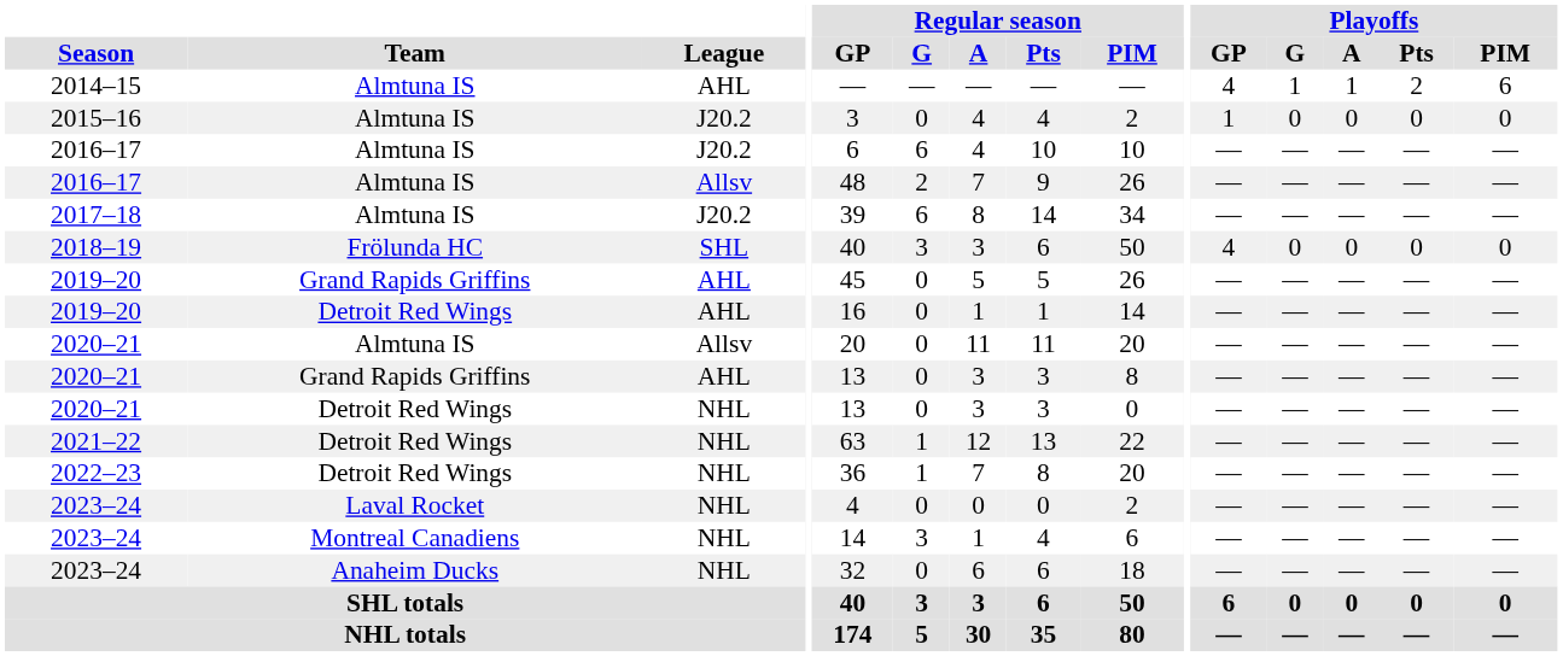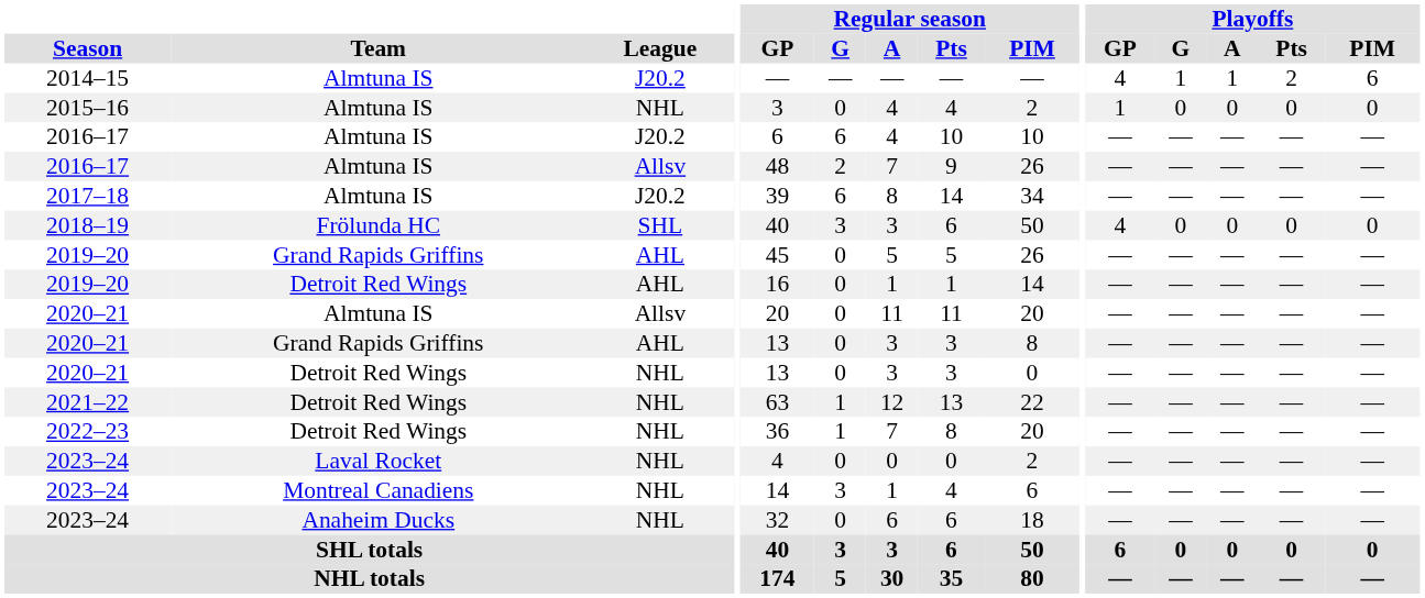 <table border="0" cellpadding="1" cellspacing="0" style="text-align:center; width:60em">
 <tr bgcolor="#e0e0e0">
 <th colspan="3" bgcolor="#ffffff"></th>
 <th rowspan="99" bgcolor="#ffffff"></th>
 <th colspan="5"><a href='#'>Regular season</a></th>
 <th rowspan="99" bgcolor="#ffffff"></th>
 <th colspan="5"><a href='#'>Playoffs</a></th>
 </tr>
 <tr bgcolor="#e0e0e0">
 <th><a href='#'>Season</a></th>
 <th>Team</th>
 <th>League</th>
 <th>GP</th>
 <th><a href='#'>G</a></th>
 <th><a href='#'>A</a></th>
 <th><a href='#'>Pts</a></th>
 <th><a href='#'>PIM</a></th>
 <th>GP</th>
 <th>G</th>
 <th>A</th>
 <th>Pts</th>
 <th>PIM</th>
 </tr>
 <tr>
 <td>2014–15</td>
 <td><a href='#'>Almtuna IS</a></td>
-<td>AHL</td>
+<td><a href='#'>J20.2</a></td>
 <td>—</td>
 <td>—</td>
 <td>—</td>
 <td>—</td>
 <td>—</td>
 <td>4</td>
 <td>1</td>
 <td>1</td>
 <td>2</td>
 <td>6</td>
 </tr>
 <tr bgcolor="#f0f0f0">
 <td>2015–16</td>
 <td>Almtuna IS</td>
-<td>J20.2</td>
+<td>NHL</td>
 <td>3</td>
 <td>0</td>
 <td>4</td>
 <td>4</td>
 <td>2</td>
 <td>1</td>
 <td>0</td>
 <td>0</td>
 <td>0</td>
 <td>0</td>
 </tr>
 <tr>
 <td>2016–17</td>
 <td>Almtuna IS</td>
 <td>J20.2</td>
 <td>6</td>
 <td>6</td>
 <td>4</td>
 <td>10</td>
 <td>10</td>
 <td>—</td>
 <td>—</td>
 <td>—</td>
 <td>—</td>
 <td>—</td>
 </tr>
 <tr bgcolor="#f0f0f0">
 <td><a href='#'>2016–17</a></td>
 <td>Almtuna IS</td>
 <td><a href='#'>Allsv</a></td>
 <td>48</td>
 <td>2</td>
 <td>7</td>
 <td>9</td>
 <td>26</td>
 <td>—</td>
 <td>—</td>
 <td>—</td>
 <td>—</td>
 <td>—</td>
 </tr>
 <tr>
 <td><a href='#'>2017–18</a></td>
 <td>Almtuna IS</td>
 <td>J20.2</td>
 <td>39</td>
 <td>6</td>
 <td>8</td>
 <td>14</td>
 <td>34</td>
 <td>—</td>
 <td>—</td>
 <td>—</td>
 <td>—</td>
 <td>—</td>
 </tr>
 <tr bgcolor="#f0f0f0">
 <td><a href='#'>2018–19</a></td>
 <td><a href='#'>Frölunda HC</a></td>
 <td><a href='#'>SHL</a></td>
 <td>40</td>
 <td>3</td>
 <td>3</td>
 <td>6</td>
 <td>50</td>
 <td>4</td>
 <td>0</td>
 <td>0</td>
 <td>0</td>
 <td>0</td>
 </tr>
 <tr>
 <td><a href='#'>2019–20</a></td>
 <td><a href='#'>Grand Rapids Griffins</a></td>
 <td><a href='#'>AHL</a></td>
 <td>45</td>
 <td>0</td>
 <td>5</td>
 <td>5</td>
 <td>26</td>
 <td>—</td>
 <td>—</td>
 <td>—</td>
 <td>—</td>
 <td>—</td>
 </tr>
 <tr bgcolor="#f0f0f0">
 <td><a href='#'>2019–20</a></td>
 <td><a href='#'>Detroit Red Wings</a></td>
 <td>AHL</td>
 <td>16</td>
 <td>0</td>
 <td>1</td>
 <td>1</td>
 <td>14</td>
 <td>—</td>
 <td>—</td>
 <td>—</td>
 <td>—</td>
 <td>—</td>
 </tr>
 <tr>
 <td><a href='#'>2020–21</a></td>
 <td>Almtuna IS</td>
 <td>Allsv</td>
 <td>20</td>
 <td>0</td>
 <td>11</td>
 <td>11</td>
 <td>20</td>
 <td>—</td>
 <td>—</td>
 <td>—</td>
 <td>—</td>
 <td>—</td>
 </tr>
 <tr bgcolor="#f0f0f0">
 <td><a href='#'>2020–21</a></td>
 <td>Grand Rapids Griffins</td>
 <td>AHL</td>
 <td>13</td>
 <td>0</td>
 <td>3</td>
 <td>3</td>
 <td>8</td>
 <td>—</td>
 <td>—</td>
 <td>—</td>
 <td>—</td>
 <td>—</td>
 </tr>
 <tr>
 <td><a href='#'>2020–21</a></td>
 <td>Detroit Red Wings</td>
 <td>NHL</td>
 <td>13</td>
 <td>0</td>
 <td>3</td>
 <td>3</td>
 <td>0</td>
 <td>—</td>
 <td>—</td>
 <td>—</td>
 <td>—</td>
 <td>—</td>
 </tr>
 <tr bgcolor="#f0f0f0">
 <td><a href='#'>2021–22</a></td>
 <td>Detroit Red Wings</td>
 <td>NHL</td>
 <td>63</td>
 <td>1</td>
 <td>12</td>
 <td>13</td>
 <td>22</td>
 <td>—</td>
 <td>—</td>
 <td>—</td>
 <td>—</td>
 <td>—</td>
 </tr>
 <tr>
 <td><a href='#'>2022–23</a></td>
 <td>Detroit Red Wings</td>
 <td>NHL</td>
 <td>36</td>
 <td>1</td>
 <td>7</td>
 <td>8</td>
 <td>20</td>
 <td>—</td>
 <td>—</td>
 <td>—</td>
 <td>—</td>
 <td>—</td>
 </tr>
 <tr bgcolor="#f0f0f0">
 <td><a href='#'>2023–24</a></td>
 <td><a href='#'>Laval Rocket</a></td>
 <td>NHL</td>
 <td>4</td>
 <td>0</td>
 <td>0</td>
 <td>0</td>
 <td>2</td>
 <td>—</td>
 <td>—</td>
 <td>—</td>
 <td>—</td>
 <td>—</td>
 </tr>
 <tr>
 <td><a href='#'>2023–24</a></td>
 <td><a href='#'>Montreal Canadiens</a></td>
 <td>NHL</td>
 <td>14</td>
 <td>3</td>
 <td>1</td>
 <td>4</td>
 <td>6</td>
 <td>—</td>
 <td>—</td>
 <td>—</td>
 <td>—</td>
 <td>—</td>
 </tr>
 <tr bgcolor="#f0f0f0">
 <td>2023–24</td>
 <td><a href='#'>Anaheim Ducks</a></td>
 <td>NHL</td>
 <td>32</td>
 <td>0</td>
 <td>6</td>
 <td>6</td>
 <td>18</td>
 <td>—</td>
 <td>—</td>
 <td>—</td>
 <td>—</td>
 <td>—</td>
 </tr>
 <tr bgcolor="#e0e0e0">
 <th colspan="3">SHL totals</th>
 <th>40</th>
 <th>3</th>
 <th>3</th>
 <th>6</th>
 <th>50</th>
 <th>6</th>
 <th>0</th>
 <th>0</th>
 <th>0</th>
 <th>0</th>
 </tr>
 <tr bgcolor="#e0e0e0">
 <th colspan="3">NHL totals</th>
 <th>174</th>
 <th>5</th>
 <th>30</th>
 <th>35</th>
 <th>80</th>
 <th>—</th>
 <th>—</th>
 <th>—</th>
 <th>—</th>
 <th>—</th>
 </tr>
 </table>
